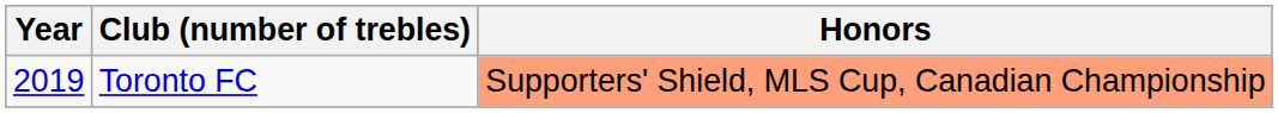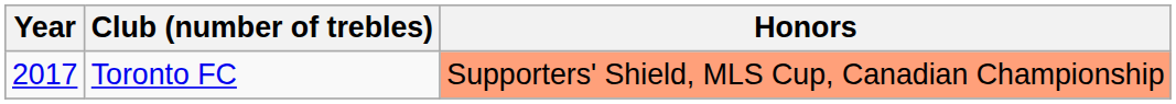 <table class="wikitable">
 <tr>
 <th>Year</th>
 <th>Club (number of trebles)</th>
 <th>Honors</th>
 </tr>
 <tr>
-<td align=center><a href='#'>2019</a></td>
+<td align=center><a href='#'>2017</a></td>
 <td><a href='#'>Toronto FC</a></td>
 <td style="background: lightsalmon;">Supporters' Shield, MLS Cup, Canadian Championship</td>
 </tr>
 </table>
